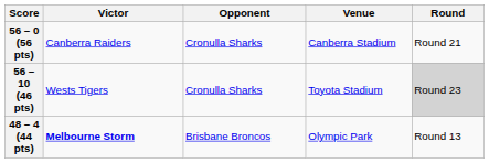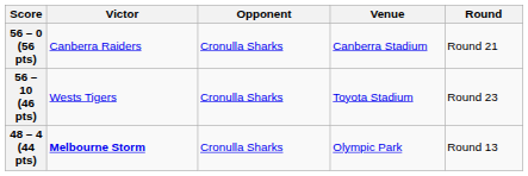 <table class="wikitable" style="text-align:left;">
 <tr>
 <th width=50>Score</th>
 <th width=200>Victor</th>
 <th width=175>Opponent</th>
 <th width=150>Venue</th>
 <th width=100>Round</th>
 </tr>
 <tr>
 <th>56 – 0<br>(56 pts)</th>
 <td> <a href='#'>Canberra Raiders</a></td>
 <td><a href='#'>Cronulla Sharks</a></td>
 <td><a href='#'>Canberra Stadium</a></td>
 <td>Round 21</td>
 </tr>
 <tr>
 <th>56 – 10<br>(46 pts)</th>
 <td> <a href='#'>Wests Tigers</a></td>
 <td><a href='#'>Cronulla Sharks</a></td>
 <td><a href='#'>Toyota Stadium</a></td>
-<td style="background: lightgrey;">Round 23</td>
+<td>Round 23</td>
 </tr>
 <tr>
 <th>48 – 4<br>(44 pts)</th>
 <td><strong> <a href='#'>Melbourne Storm</a></strong></td>
-<td><a href='#'>Brisbane Broncos</a></td>
+<td><a href='#'>Cronulla Sharks</a></td>
 <td><a href='#'>Olympic Park</a></td>
 <td>Round 13</td>
 </tr>
 </table>
